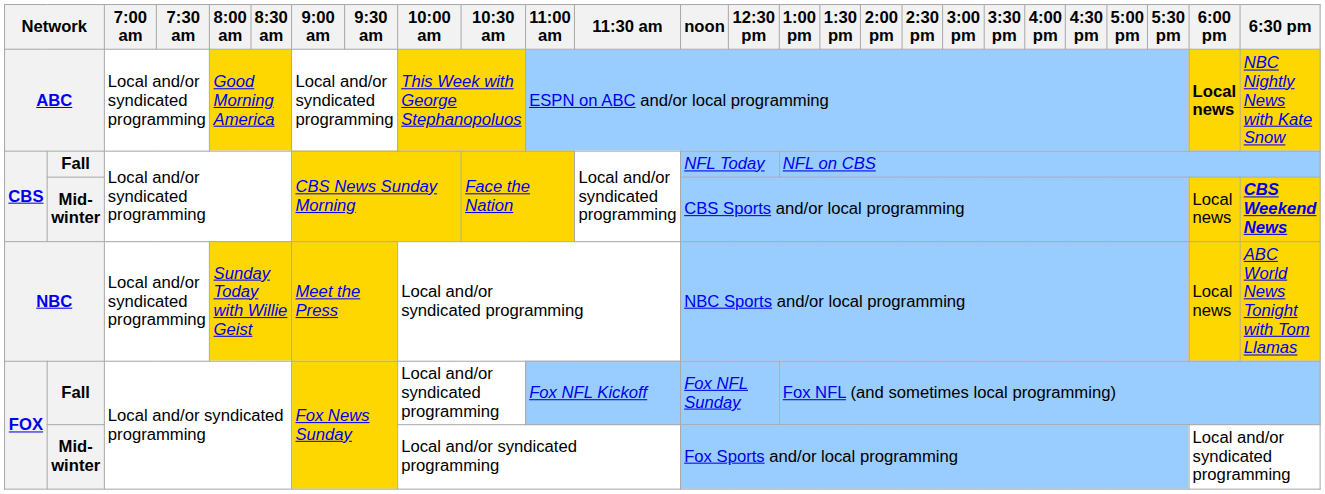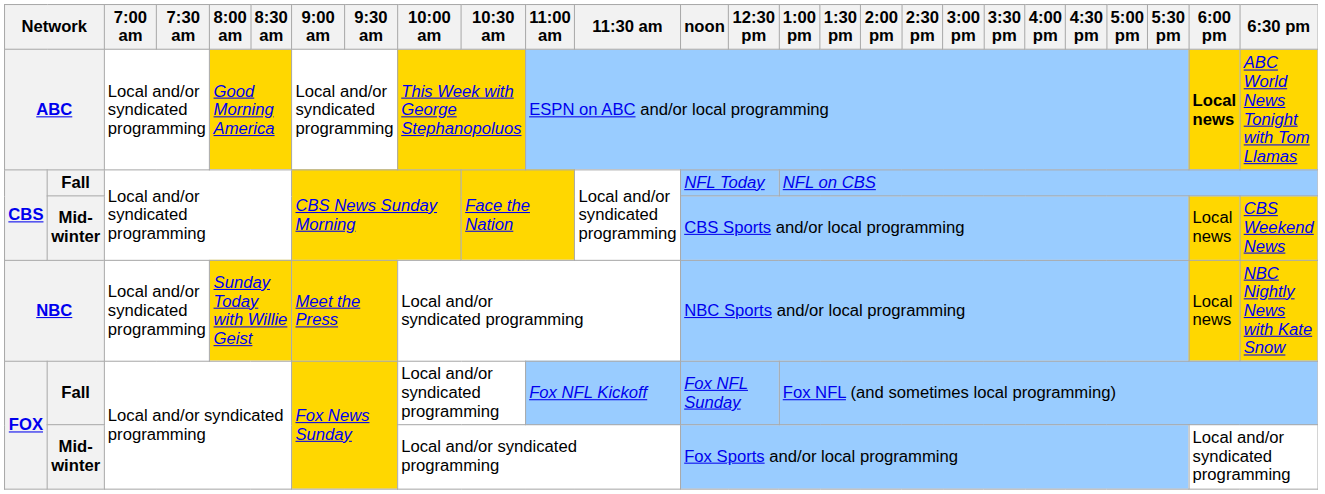 <table class=wikitable>
 <tr>
 <th width=1.5% bgcolor=#C0C0C0 colspan=2>Network</th>
 <th width=4% bgcolor=#C0C0C0>7:00 am</th>
 <th width=4% bgcolor=#C0C0C0>7:30 am</th>
 <th width=4% bgcolor=#C0C0C0>8:00 am</th>
 <th width=4% bgcolor=#C0C0C0>8:30 am</th>
 <th width=4% bgcolor=#C0C0C0>9:00 am</th>
 <th width=4% bgcolor=#C0C0C0>9:30 am</th>
 <th width=4% bgcolor=#C0C0C0>10:00 am</th>
 <th width=4% bgcolor=#C0C0C0>10:30 am</th>
 <th width=4% bgcolor=#C0C0C0>11:00 am</th>
 <th width=4% bgcolor=#C0C0C0>11:30 am</th>
 <th width=4% bgcolor=#C0C0C0>noon</th>
 <th width=4% bgcolor=#C0C0C0>12:30 pm</th>
 <th width=4% bgcolor=#C0C0C0>1:00 pm</th>
 <th width=4% bgcolor=#C0C0C0>1:30 pm</th>
 <th width=4% bgcolor=#C0C0C0>2:00 pm</th>
 <th width=4% bgcolor=#C0C0C0>2:30 pm</th>
 <th width=4% bgcolor=#C0C0C0>3:00 pm</th>
 <th width=4% bgcolor=#C0C0C0>3:30 pm</th>
 <th width=4% bgcolor=#C0C0C0>4:00 pm</th>
 <th width=4% bgcolor=#C0C0C0>4:30 pm</th>
 <th width=4% bgcolor=#C0C0C0>5:00 pm</th>
 <th width=4% bgcolor=#C0C0C0>5:30 pm</th>
 <th width=4% bgcolor=#C0C0C0>6:00 pm</th>
 <th width=4% bgcolor=#C0C0C0>6:30 pm</th>
 </tr>
 <tr>
 <th bgcolor=#C0C0C0 colspan=2><a href='#'>ABC</a></th>
 <td bgcolor=white colspan=2>Local and/or<br> syndicated programming</td>
 <td bgcolor=gold colspan=2><em><a href='#'>Good Morning America</a></em></td>
 <td bgcolor=white colspan=2>Local and/or<br> syndicated programming</td>
 <td bgcolor=gold colspan=2><em><a href='#'>This Week with George Stephanopoluos</a></em></td>
 <td bgcolor=99ccff colspan=14><a href='#'>ESPN on ABC</a> and/or local programming</td>
 <td bgcolor=gold><strong>Local news</strong></td>
-<td bgcolor=gold><em><a href='#'>NBC Nightly News with Kate Snow</a></em></td>
+<td bgcolor=gold><em><a href='#'>ABC World News Tonight with Tom Llamas</a></em></td>
 </tr>
 <tr>
 <th bgcolor=#C0C0C0 rowspan=2><a href='#'>CBS</a></th>
 <th>Fall</th>
 <td bgcolor=white colspan=4 rowspan=2>Local and/or<br> syndicated programming</td>
 <td bgcolor=gold colspan=3 rowspan=2><em><a href='#'>CBS News Sunday Morning</a></em></td>
 <td bgcolor=gold colspan=2 rowspan=2><em><a href='#'>Face the Nation</a></em></td>
 <td bgcolor=white rowspan=2>Local and/or<br> syndicated programming</td>
 <td bgcolor=99ccff colspan=2 rowspan=1><em><a href='#'>NFL Today</a></em></td>
 <td bgcolor=99ccff colspan=14 rowspan=1><em><a href='#'>NFL on CBS</a></em></td>
 </tr>
 <tr>
 <th>Mid-winter</th>
 <td bgcolor=99ccff colspan=12 rowspan=1><a href='#'>CBS Sports</a> and/or local programming</td>
 <td bgcolor=gold rowspan=1>Local news</td>
-<td bgcolor=gold rowspan=1><strong><em><a href='#'>CBS Weekend News</a></em></strong></td>
+<td bgcolor=gold rowspan=1><em><a href='#'>CBS Weekend News</a></em></td>
 </tr>
 <tr>
 <th bgcolor=#C0C0C0 colspan=2><a href='#'>NBC</a></th>
 <td bgcolor=white colspan=2>Local and/or<br> syndicated programming</td>
 <td bgcolor=gold colspan=2><em><a href='#'>Sunday Today with Willie Geist</a></em></td>
 <td bgcolor=gold colspan=2><em><a href='#'>Meet the Press</a></em></td>
 <td bgcolor=white colspan=4>Local and/or<br> syndicated programming</td>
 <td bgcolor=99ccff colspan=12><a href='#'>NBC Sports</a> and/or local programming</td>
 <td bgcolor=gold>Local news</td>
-<td bgcolor=gold><em><a href='#'>ABC World News Tonight with Tom Llamas</a></em></td>
+<td bgcolor=gold><em><a href='#'>NBC Nightly News with Kate Snow</a></em></td>
 </tr>
 <tr>
 <th bgcolor=#C0C0C0 rowspan=2><a href='#'>FOX</a></th>
 <th>Fall</th>
 <td bgcolor=white colspan=4 rowspan=2>Local and/or syndicated programming</td>
 <td bgcolor=gold rowspan=2 colspan=2><em><a href='#'>Fox News Sunday</a></em></td>
 <td bgcolor=white colspan=2 rowspan=1>Local and/or syndicated programming</td>
 <td bgcolor=99ccff colspan=2 rowspan=1><em><a href='#'>Fox NFL Kickoff</a></em></td>
 <td bgcolor=99ccff colspan=2 rowspan=1><em><a href='#'>Fox NFL Sunday</a></em></td>
 <td bgcolor=99ccff colspan=14 rowspan=1><a href='#'>Fox NFL</a> (and sometimes local programming)</td>
 </tr>
 <tr>
 <th>Mid-winter</th>
 <td bgcolor=white colspan=4 rowspan=1>Local and/or syndicated programming</td>
 <td bgcolor=99ccff colspan=12 rowspan=1><a href='#'>Fox Sports</a> and/or local programming</td>
 <td bgcolor=white colspan=2 rowspan=1>Local and/or<br> syndicated programming</td>
 </tr>
 </table>
